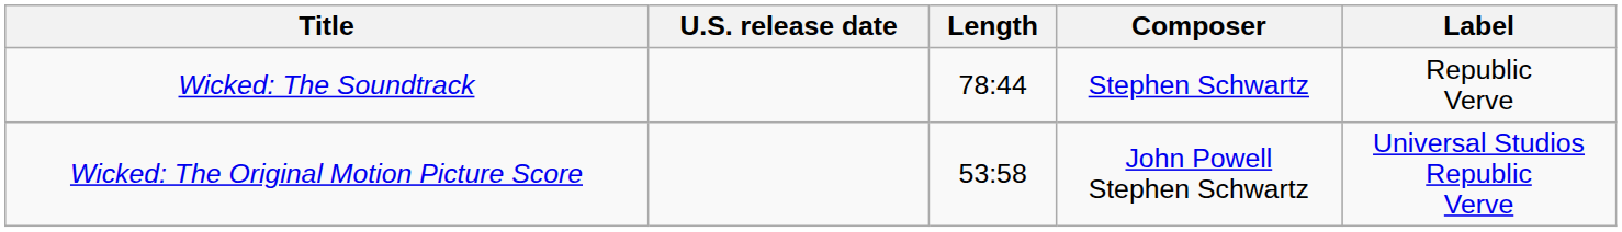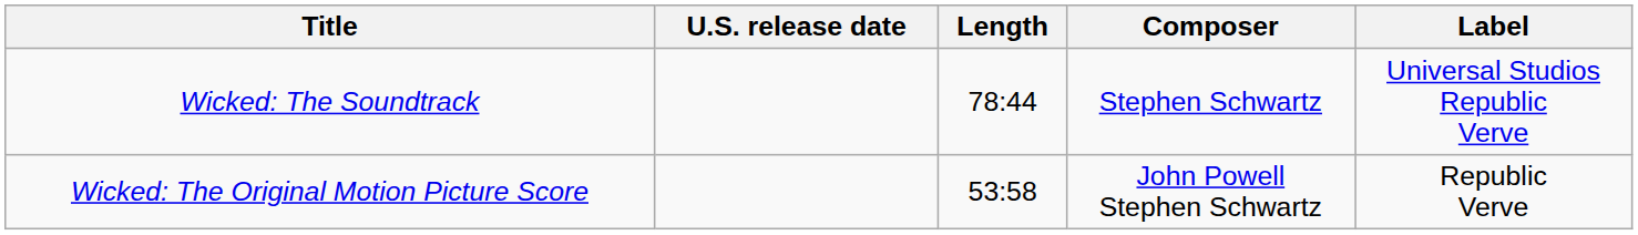 <table class="wikitable" style="text-align:center; width:75%">
 <tr>
 <th>Title</th>
 <th>U.S. release date</th>
 <th>Length</th>
 <th>Composer</th>
 <th>Label</th>
 </tr>
 <tr>
 <td><em><a href='#'>Wicked: The Soundtrack</a></em></td>
 <td></td>
 <td>78:44</td>
 <td><a href='#'>Stephen Schwartz</a></td>
-<td>Republic<br>Verve</td>
+<td><a href='#'>Universal Studios</a><br><a href='#'>Republic</a><br><a href='#'>Verve</a></td>
 </tr>
 <tr>
 <td><em><a href='#'>Wicked: The Original Motion Picture Score</a></em></td>
 <td></td>
 <td>53:58</td>
 <td><a href='#'>John Powell</a><br>Stephen Schwartz</td>
-<td><a href='#'>Universal Studios</a><br><a href='#'>Republic</a><br><a href='#'>Verve</a></td>
+<td>Republic<br>Verve</td>
 </tr>
 </table>
